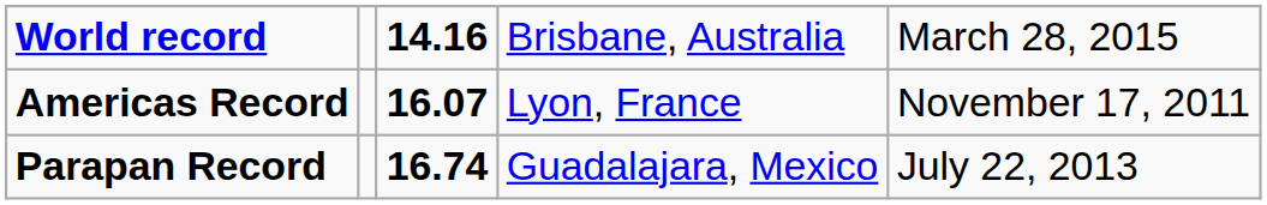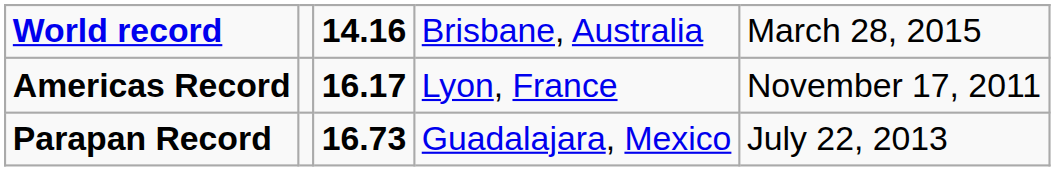 <table class="wikitable">
 <tr>
 <td><strong><a href='#'>World record</a></strong></td>
 <td></td>
 <td><strong>14.16</strong></td>
 <td><a href='#'>Brisbane</a>, <a href='#'>Australia</a></td>
 <td>March 28, 2015</td>
 </tr>
 <tr>
 <td><strong>Americas Record</strong></td>
 <td></td>
-<td><strong>16.07</strong></td>
+<td><strong>16.17</strong></td>
 <td><a href='#'>Lyon</a>, <a href='#'>France</a></td>
 <td>November 17, 2011</td>
 </tr>
 <tr>
 <td><strong>Parapan Record</strong></td>
 <td></td>
-<td><strong>16.74</strong></td>
+<td><strong>16.73</strong></td>
 <td><a href='#'>Guadalajara</a>, <a href='#'>Mexico</a></td>
 <td>July 22, 2013</td>
 </tr>
 </table>
